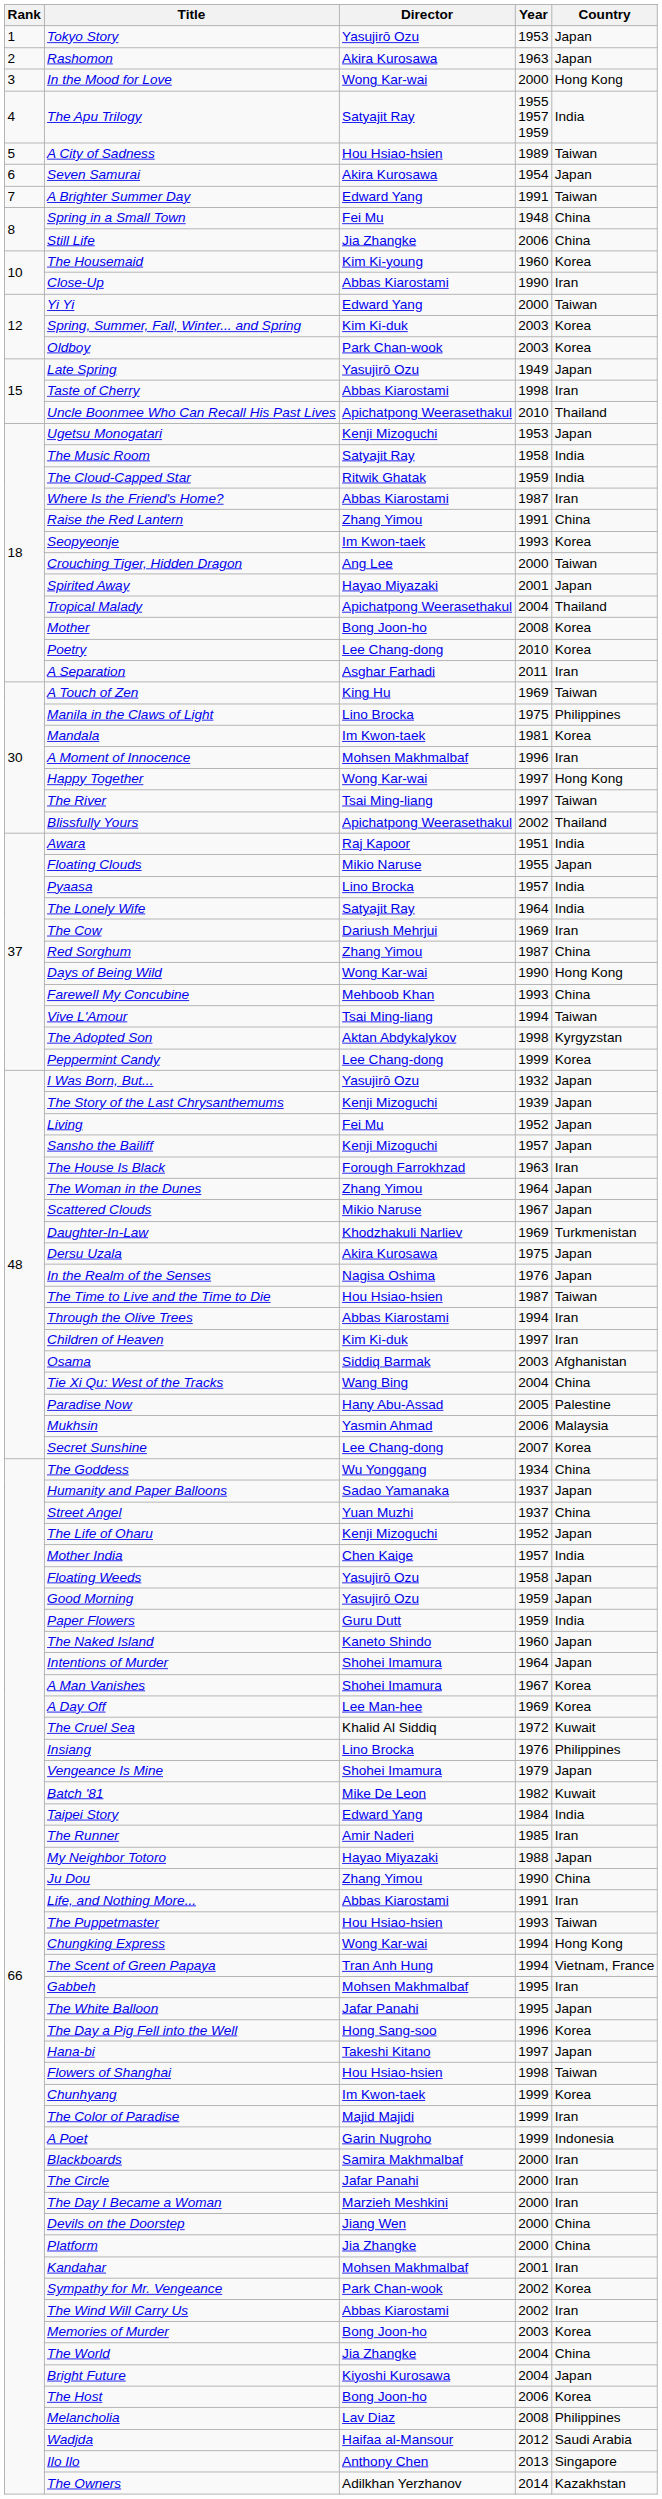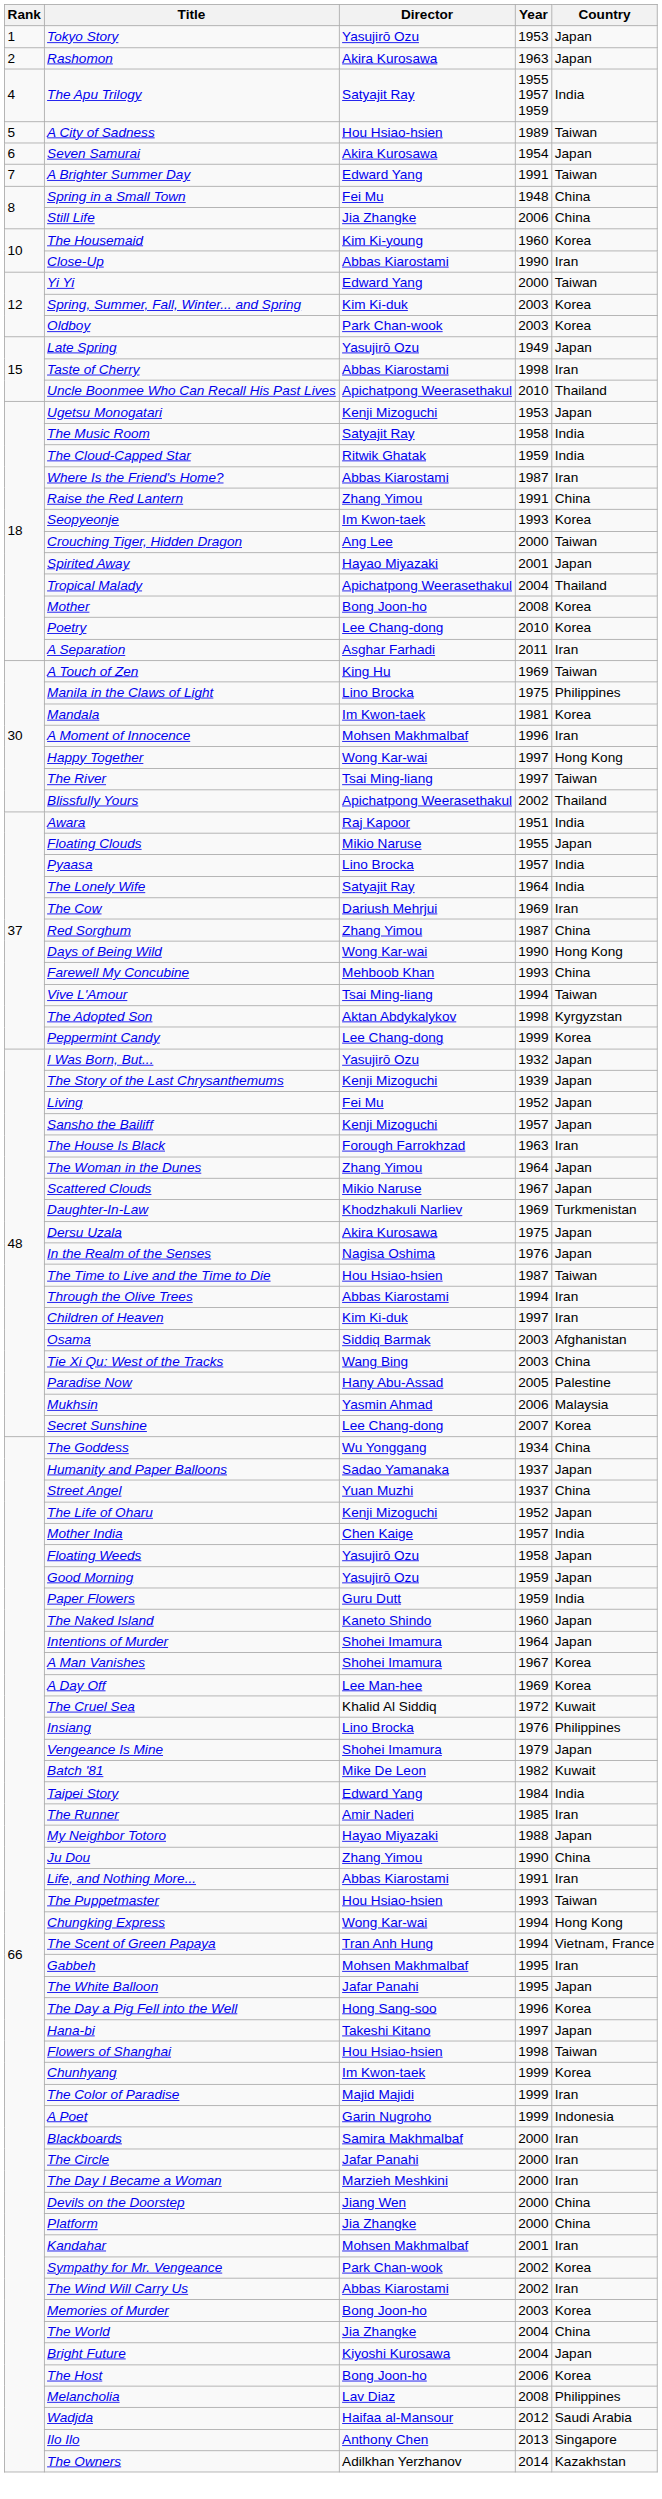 <table class="wikitable sortable">
 <tr>
 <th>Rank</th>
 <th>Title</th>
 <th>Director</th>
 <th>Year</th>
 <th>Country</th>
 </tr>
 <tr>
 <td>1</td>
 <td><em><a href='#'>Tokyo Story</a></em></td>
 <td><a href='#'>Yasujirō Ozu</a></td>
 <td>1953</td>
 <td>Japan</td>
 </tr>
 <tr>
 <td>2</td>
 <td><em><a href='#'>Rashomon</a></em></td>
 <td><a href='#'>Akira Kurosawa</a></td>
 <td>1963</td>
 <td>Japan</td>
-</tr>
-<tr>
-<td>3</td>
-<td><em><a href='#'>In the Mood for Love</a></em></td>
-<td><a href='#'>Wong Kar-wai</a></td>
-<td>2000</td>
-<td>Hong Kong</td>
 </tr>
 <tr>
 <td>4</td>
 <td><em><a href='#'>The Apu Trilogy</a></em></td>
 <td><a href='#'>Satyajit Ray</a></td>
 <td>1955 <br> 1957 <br> 1959</td>
 <td>India</td>
 </tr>
 <tr>
 <td>5</td>
 <td><em><a href='#'>A City of Sadness</a></em></td>
 <td><a href='#'>Hou Hsiao-hsien</a></td>
 <td>1989</td>
 <td>Taiwan</td>
 </tr>
 <tr>
 <td>6</td>
 <td><em><a href='#'>Seven Samurai</a></em></td>
 <td><a href='#'>Akira Kurosawa</a></td>
 <td>1954</td>
 <td>Japan</td>
 </tr>
 <tr>
 <td>7</td>
 <td><em><a href='#'>A Brighter Summer Day</a></em></td>
 <td><a href='#'>Edward Yang</a></td>
 <td>1991</td>
 <td>Taiwan</td>
 </tr>
 <tr>
 <td rowspan=2>8</td>
 <td><em><a href='#'>Spring in a Small Town</a></em></td>
 <td><a href='#'>Fei Mu</a></td>
 <td>1948</td>
 <td>China</td>
 </tr>
 <tr>
 <td><em><a href='#'>Still Life</a></em></td>
 <td><a href='#'>Jia Zhangke</a></td>
 <td>2006</td>
 <td>China</td>
 </tr>
 <tr>
 <td rowspan=2>10</td>
 <td><em><a href='#'>The Housemaid</a></em></td>
 <td><a href='#'>Kim Ki-young</a></td>
 <td>1960</td>
 <td>Korea</td>
 </tr>
 <tr>
 <td><em><a href='#'>Close-Up</a></em></td>
 <td><a href='#'>Abbas Kiarostami</a></td>
 <td>1990</td>
 <td>Iran</td>
 </tr>
 <tr>
 <td rowspan=3>12</td>
 <td><em><a href='#'>Yi Yi</a></em></td>
 <td><a href='#'>Edward Yang</a></td>
 <td>2000</td>
 <td>Taiwan</td>
 </tr>
 <tr>
 <td><em><a href='#'>Spring, Summer, Fall, Winter... and Spring</a></em></td>
 <td><a href='#'>Kim Ki-duk</a></td>
 <td>2003</td>
 <td>Korea</td>
 </tr>
 <tr>
 <td><em><a href='#'>Oldboy</a></em></td>
 <td><a href='#'>Park Chan-wook</a></td>
 <td>2003</td>
 <td>Korea</td>
 </tr>
 <tr>
 <td rowspan=3>15</td>
 <td><em><a href='#'>Late Spring</a></em></td>
 <td><a href='#'>Yasujirō Ozu</a></td>
 <td>1949</td>
 <td>Japan</td>
 </tr>
 <tr>
 <td><em><a href='#'>Taste of Cherry</a></em></td>
 <td><a href='#'>Abbas Kiarostami</a></td>
 <td>1998</td>
 <td>Iran</td>
 </tr>
 <tr>
 <td><em><a href='#'>Uncle Boonmee Who Can Recall His Past Lives</a></em></td>
 <td><a href='#'>Apichatpong Weerasethakul</a></td>
 <td>2010</td>
 <td>Thailand</td>
 </tr>
 <tr>
 <td rowspan=12>18</td>
 <td><em><a href='#'>Ugetsu Monogatari</a></em></td>
 <td><a href='#'>Kenji Mizoguchi</a></td>
 <td>1953</td>
 <td>Japan</td>
 </tr>
 <tr>
 <td><em><a href='#'>The Music Room</a></em></td>
 <td><a href='#'>Satyajit Ray</a></td>
 <td>1958</td>
 <td>India</td>
 </tr>
 <tr>
 <td><em><a href='#'>The Cloud-Capped Star</a></em></td>
 <td><a href='#'>Ritwik Ghatak</a></td>
 <td>1959</td>
 <td>India</td>
 </tr>
 <tr>
 <td><em><a href='#'>Where Is the Friend's Home?</a></em></td>
 <td><a href='#'>Abbas Kiarostami</a></td>
 <td>1987</td>
 <td>Iran</td>
 </tr>
 <tr>
 <td><em><a href='#'>Raise the Red Lantern</a></em></td>
 <td><a href='#'>Zhang Yimou</a></td>
 <td>1991</td>
 <td>China</td>
 </tr>
 <tr>
 <td><em><a href='#'>Seopyeonje</a></em></td>
 <td><a href='#'>Im Kwon-taek</a></td>
 <td>1993</td>
 <td>Korea</td>
 </tr>
 <tr>
 <td><em><a href='#'>Crouching Tiger, Hidden Dragon</a></em></td>
 <td><a href='#'>Ang Lee</a></td>
 <td>2000</td>
 <td>Taiwan</td>
 </tr>
 <tr>
 <td><em><a href='#'>Spirited Away</a></em></td>
 <td><a href='#'>Hayao Miyazaki</a></td>
 <td>2001</td>
 <td>Japan</td>
 </tr>
 <tr>
 <td><em><a href='#'>Tropical Malady</a></em></td>
 <td><a href='#'>Apichatpong Weerasethakul</a></td>
 <td>2004</td>
 <td>Thailand</td>
 </tr>
 <tr>
 <td><em><a href='#'>Mother</a></em></td>
 <td><a href='#'>Bong Joon-ho</a></td>
 <td>2008</td>
 <td>Korea</td>
 </tr>
 <tr>
 <td><em><a href='#'>Poetry</a></em></td>
 <td><a href='#'>Lee Chang-dong</a></td>
 <td>2010</td>
 <td>Korea</td>
 </tr>
 <tr>
 <td><em><a href='#'>A Separation</a></em></td>
 <td><a href='#'>Asghar Farhadi</a></td>
 <td>2011</td>
 <td>Iran</td>
 </tr>
 <tr>
 <td rowspan=7>30</td>
 <td><em><a href='#'>A Touch of Zen</a></em></td>
 <td><a href='#'>King Hu</a></td>
 <td>1969</td>
 <td>Taiwan</td>
 </tr>
 <tr>
 <td><em><a href='#'>Manila in the Claws of Light</a></em></td>
 <td><a href='#'>Lino Brocka</a></td>
 <td>1975</td>
 <td>Philippines</td>
 </tr>
 <tr>
 <td><em><a href='#'>Mandala</a></em></td>
 <td><a href='#'>Im Kwon-taek</a></td>
 <td>1981</td>
 <td>Korea</td>
 </tr>
 <tr>
 <td><em><a href='#'>A Moment of Innocence</a></em></td>
 <td><a href='#'>Mohsen Makhmalbaf</a></td>
 <td>1996</td>
 <td>Iran</td>
 </tr>
 <tr>
 <td><em><a href='#'>Happy Together</a></em></td>
 <td><a href='#'>Wong Kar-wai</a></td>
 <td>1997</td>
 <td>Hong Kong</td>
 </tr>
 <tr>
 <td><em><a href='#'>The River</a></em></td>
 <td><a href='#'>Tsai Ming-liang</a></td>
 <td>1997</td>
 <td>Taiwan</td>
 </tr>
 <tr>
 <td><em><a href='#'>Blissfully Yours</a></em></td>
 <td><a href='#'>Apichatpong Weerasethakul</a></td>
 <td>2002</td>
 <td>Thailand</td>
 </tr>
 <tr>
 <td rowspan=11>37</td>
 <td><em><a href='#'>Awara</a></em></td>
 <td><a href='#'>Raj Kapoor</a></td>
 <td>1951</td>
 <td>India</td>
 </tr>
 <tr>
 <td><em><a href='#'>Floating Clouds</a></em></td>
 <td><a href='#'>Mikio Naruse</a></td>
 <td>1955</td>
 <td>Japan</td>
 </tr>
 <tr>
 <td><em><a href='#'>Pyaasa</a></em></td>
 <td><a href='#'>Lino Brocka</a></td>
 <td>1957</td>
 <td>India</td>
 </tr>
 <tr>
 <td><em><a href='#'>The Lonely Wife</a></em></td>
 <td><a href='#'>Satyajit Ray</a></td>
 <td>1964</td>
 <td>India</td>
 </tr>
 <tr>
 <td><em><a href='#'>The Cow</a></em></td>
 <td><a href='#'>Dariush Mehrjui</a></td>
 <td>1969</td>
 <td>Iran</td>
 </tr>
 <tr>
 <td><em><a href='#'>Red Sorghum</a></em></td>
 <td><a href='#'>Zhang Yimou</a></td>
 <td>1987</td>
 <td>China</td>
 </tr>
 <tr>
 <td><em><a href='#'>Days of Being Wild</a></em></td>
 <td><a href='#'>Wong Kar-wai</a></td>
 <td>1990</td>
 <td>Hong Kong</td>
 </tr>
 <tr>
 <td><em><a href='#'>Farewell My Concubine</a></em></td>
 <td><a href='#'>Mehboob Khan</a></td>
 <td>1993</td>
 <td>China</td>
 </tr>
 <tr>
 <td><em><a href='#'>Vive L'Amour</a></em></td>
 <td><a href='#'>Tsai Ming-liang</a></td>
 <td>1994</td>
 <td>Taiwan</td>
 </tr>
 <tr>
 <td><em><a href='#'>The Adopted Son</a></em></td>
 <td><a href='#'>Aktan Abdykalykov</a></td>
 <td>1998</td>
 <td>Kyrgyzstan</td>
 </tr>
 <tr>
 <td><em><a href='#'>Peppermint Candy</a></em></td>
 <td><a href='#'>Lee Chang-dong</a></td>
 <td>1999</td>
 <td>Korea</td>
 </tr>
 <tr>
 <td rowspan=18>48</td>
 <td><em><a href='#'>I Was Born, But...</a></em></td>
 <td><a href='#'>Yasujirō Ozu</a></td>
 <td>1932</td>
 <td>Japan</td>
 </tr>
 <tr>
 <td><em><a href='#'>The Story of the Last Chrysanthemums</a></em></td>
 <td><a href='#'>Kenji Mizoguchi</a></td>
 <td>1939</td>
 <td>Japan</td>
 </tr>
 <tr>
 <td><em><a href='#'>Living</a></em></td>
 <td><a href='#'>Fei Mu</a></td>
 <td>1952</td>
 <td>Japan</td>
 </tr>
 <tr>
 <td><em><a href='#'>Sansho the Bailiff</a></em></td>
 <td><a href='#'>Kenji Mizoguchi</a></td>
 <td>1957</td>
 <td>Japan</td>
 </tr>
 <tr>
 <td><em><a href='#'>The House Is Black</a></em></td>
 <td><a href='#'>Forough Farrokhzad</a></td>
 <td>1963</td>
 <td>Iran</td>
 </tr>
 <tr>
 <td><em><a href='#'>The Woman in the Dunes</a></em></td>
 <td><a href='#'>Zhang Yimou</a></td>
 <td>1964</td>
 <td>Japan</td>
 </tr>
 <tr>
 <td><em><a href='#'>Scattered Clouds</a></em></td>
 <td><a href='#'>Mikio Naruse</a></td>
 <td>1967</td>
 <td>Japan</td>
 </tr>
 <tr>
 <td><em><a href='#'>Daughter-In-Law</a></em></td>
 <td><a href='#'>Khodzhakuli Narliev</a></td>
 <td>1969</td>
 <td>Turkmenistan</td>
 </tr>
 <tr>
 <td><em><a href='#'>Dersu Uzala</a></em></td>
 <td><a href='#'>Akira Kurosawa</a></td>
 <td>1975</td>
 <td>Japan</td>
 </tr>
 <tr>
 <td><em><a href='#'>In the Realm of the Senses</a></em></td>
 <td><a href='#'>Nagisa Oshima</a></td>
 <td>1976</td>
 <td>Japan</td>
 </tr>
 <tr>
 <td><em><a href='#'>The Time to Live and the Time to Die</a></em></td>
 <td><a href='#'>Hou Hsiao-hsien</a></td>
 <td>1987</td>
 <td>Taiwan</td>
 </tr>
 <tr>
 <td><em><a href='#'>Through the Olive Trees</a></em></td>
 <td><a href='#'>Abbas Kiarostami</a></td>
 <td>1994</td>
 <td>Iran</td>
 </tr>
 <tr>
 <td><em><a href='#'>Children of Heaven</a></em></td>
 <td><a href='#'>Kim Ki-duk</a></td>
 <td>1997</td>
 <td>Iran</td>
 </tr>
 <tr>
 <td><em><a href='#'>Osama</a></em></td>
 <td><a href='#'>Siddiq Barmak</a></td>
 <td>2003</td>
 <td>Afghanistan</td>
 </tr>
 <tr>
 <td><em><a href='#'>Tie Xi Qu: West of the Tracks</a></em></td>
 <td><a href='#'>Wang Bing</a></td>
-<td>2004</td>
+<td>2003</td>
 <td>China</td>
 </tr>
 <tr>
 <td><em><a href='#'>Paradise Now</a></em></td>
 <td><a href='#'>Hany Abu-Assad</a></td>
 <td>2005</td>
 <td>Palestine</td>
 </tr>
 <tr>
 <td><em><a href='#'>Mukhsin</a></em></td>
 <td><a href='#'>Yasmin Ahmad</a></td>
 <td>2006</td>
 <td>Malaysia</td>
 </tr>
 <tr>
 <td><em><a href='#'>Secret Sunshine</a></em></td>
 <td><a href='#'>Lee Chang-dong</a></td>
 <td>2007</td>
 <td>Korea</td>
 </tr>
 <tr>
 <td rowspan=48>66</td>
 <td><em><a href='#'>The Goddess</a></em></td>
 <td><a href='#'>Wu Yonggang</a></td>
 <td>1934</td>
 <td>China</td>
 </tr>
 <tr>
 <td><em><a href='#'>Humanity and Paper Balloons</a></em></td>
 <td><a href='#'>Sadao Yamanaka</a></td>
 <td>1937</td>
 <td>Japan</td>
 </tr>
 <tr>
 <td><em><a href='#'>Street Angel</a></em></td>
 <td><a href='#'>Yuan Muzhi</a></td>
 <td>1937</td>
 <td>China</td>
 </tr>
 <tr>
 <td><em><a href='#'>The Life of Oharu</a></em></td>
 <td><a href='#'>Kenji Mizoguchi</a></td>
 <td>1952</td>
 <td>Japan</td>
 </tr>
 <tr>
 <td><em><a href='#'>Mother India</a></em></td>
 <td><a href='#'>Chen Kaige</a></td>
 <td>1957</td>
 <td>India</td>
 </tr>
 <tr>
 <td><em><a href='#'>Floating Weeds</a></em></td>
 <td><a href='#'>Yasujirō Ozu</a></td>
 <td>1958</td>
 <td>Japan</td>
 </tr>
 <tr>
 <td><em><a href='#'>Good Morning</a></em></td>
 <td><a href='#'>Yasujirō Ozu</a></td>
 <td>1959</td>
 <td>Japan</td>
 </tr>
 <tr>
 <td><em><a href='#'>Paper Flowers</a></em></td>
 <td><a href='#'>Guru Dutt</a></td>
 <td>1959</td>
 <td>India</td>
 </tr>
 <tr>
 <td><em><a href='#'>The Naked Island</a></em></td>
 <td><a href='#'>Kaneto Shindo</a></td>
 <td>1960</td>
 <td>Japan</td>
 </tr>
 <tr>
 <td><em><a href='#'>Intentions of Murder</a></em></td>
 <td><a href='#'>Shohei Imamura</a></td>
 <td>1964</td>
 <td>Japan</td>
 </tr>
 <tr>
 <td><em><a href='#'>A Man Vanishes</a></em></td>
 <td><a href='#'>Shohei Imamura</a></td>
 <td>1967</td>
 <td>Korea</td>
 </tr>
 <tr>
 <td><em><a href='#'>A Day Off</a></em></td>
 <td><a href='#'>Lee Man-hee</a></td>
 <td>1969</td>
 <td>Korea</td>
 </tr>
 <tr>
 <td><em><a href='#'>The Cruel Sea</a></em></td>
 <td>Khalid Al Siddiq</td>
 <td>1972</td>
 <td>Kuwait</td>
 </tr>
 <tr>
 <td><em><a href='#'>Insiang</a></em></td>
 <td><a href='#'>Lino Brocka</a></td>
 <td>1976</td>
 <td>Philippines</td>
 </tr>
 <tr>
 <td><em><a href='#'>Vengeance Is Mine</a></em></td>
 <td><a href='#'>Shohei Imamura</a></td>
 <td>1979</td>
 <td>Japan</td>
 </tr>
 <tr>
 <td><em><a href='#'>Batch '81</a></em></td>
 <td><a href='#'>Mike De Leon</a></td>
 <td>1982</td>
 <td>Kuwait</td>
 </tr>
 <tr>
 <td><em><a href='#'>Taipei Story</a></em></td>
 <td><a href='#'>Edward Yang</a></td>
 <td>1984</td>
 <td>India</td>
 </tr>
 <tr>
 <td><em><a href='#'>The Runner</a></em></td>
 <td><a href='#'>Amir Naderi</a></td>
 <td>1985</td>
 <td>Iran</td>
 </tr>
 <tr>
 <td><em><a href='#'>My Neighbor Totoro</a></em></td>
 <td><a href='#'>Hayao Miyazaki</a></td>
 <td>1988</td>
 <td>Japan</td>
 </tr>
 <tr>
 <td><em><a href='#'>Ju Dou</a></em></td>
 <td><a href='#'>Zhang Yimou</a></td>
 <td>1990</td>
 <td>China</td>
 </tr>
 <tr>
 <td><em><a href='#'>Life, and Nothing More...</a></em></td>
 <td><a href='#'>Abbas Kiarostami</a></td>
 <td>1991</td>
 <td>Iran</td>
 </tr>
 <tr>
 <td><em><a href='#'>The Puppetmaster</a></em></td>
 <td><a href='#'>Hou Hsiao-hsien</a></td>
 <td>1993</td>
 <td>Taiwan</td>
 </tr>
 <tr>
 <td><em><a href='#'>Chungking Express</a></em></td>
 <td><a href='#'>Wong Kar-wai</a></td>
 <td>1994</td>
 <td>Hong Kong</td>
 </tr>
 <tr>
 <td><em><a href='#'>The Scent of Green Papaya</a></em></td>
 <td><a href='#'>Tran Anh Hung</a></td>
 <td>1994</td>
 <td>Vietnam, France</td>
 </tr>
 <tr>
 <td><em><a href='#'>Gabbeh</a></em></td>
 <td><a href='#'>Mohsen Makhmalbaf</a></td>
 <td>1995</td>
 <td>Iran</td>
 </tr>
 <tr>
 <td><em><a href='#'>The White Balloon</a></em></td>
 <td><a href='#'>Jafar Panahi</a></td>
 <td>1995</td>
 <td>Japan</td>
 </tr>
 <tr>
 <td><em><a href='#'>The Day a Pig Fell into the Well</a></em></td>
 <td><a href='#'>Hong Sang-soo</a></td>
 <td>1996</td>
 <td>Korea</td>
 </tr>
 <tr>
 <td><em><a href='#'>Hana-bi</a></em></td>
 <td><a href='#'>Takeshi Kitano</a></td>
 <td>1997</td>
 <td>Japan</td>
 </tr>
 <tr>
 <td><em><a href='#'>Flowers of Shanghai</a></em></td>
 <td><a href='#'>Hou Hsiao-hsien</a></td>
 <td>1998</td>
 <td>Taiwan</td>
 </tr>
 <tr>
 <td><em><a href='#'>Chunhyang</a></em></td>
 <td><a href='#'>Im Kwon-taek</a></td>
 <td>1999</td>
 <td>Korea</td>
 </tr>
 <tr>
 <td><em><a href='#'>The Color of Paradise</a></em></td>
 <td><a href='#'>Majid Majidi</a></td>
 <td>1999</td>
 <td>Iran</td>
 </tr>
 <tr>
 <td><em><a href='#'>A Poet</a></em></td>
 <td><a href='#'>Garin Nugroho</a></td>
 <td>1999</td>
 <td>Indonesia</td>
 </tr>
 <tr>
 <td><em><a href='#'>Blackboards</a></em></td>
 <td><a href='#'>Samira Makhmalbaf</a></td>
 <td>2000</td>
 <td>Iran</td>
 </tr>
 <tr>
 <td><em><a href='#'>The Circle</a></em></td>
 <td><a href='#'>Jafar Panahi</a></td>
 <td>2000</td>
 <td>Iran</td>
 </tr>
 <tr>
 <td><em><a href='#'>The Day I Became a Woman</a></em></td>
 <td><a href='#'>Marzieh Meshkini</a></td>
 <td>2000</td>
 <td>Iran</td>
 </tr>
 <tr>
 <td><em><a href='#'>Devils on the Doorstep</a></em></td>
 <td><a href='#'>Jiang Wen</a></td>
 <td>2000</td>
 <td>China</td>
 </tr>
 <tr>
 <td><em><a href='#'>Platform</a></em></td>
 <td><a href='#'>Jia Zhangke</a></td>
 <td>2000</td>
 <td>China</td>
 </tr>
 <tr>
 <td><em><a href='#'>Kandahar</a></em></td>
 <td><a href='#'>Mohsen Makhmalbaf</a></td>
 <td>2001</td>
 <td>Iran</td>
 </tr>
 <tr>
 <td><em><a href='#'>Sympathy for Mr. Vengeance</a></em></td>
 <td><a href='#'>Park Chan-wook</a></td>
 <td>2002</td>
 <td>Korea</td>
 </tr>
 <tr>
 <td><em><a href='#'>The Wind Will Carry Us</a></em></td>
 <td><a href='#'>Abbas Kiarostami</a></td>
 <td>2002</td>
 <td>Iran</td>
 </tr>
 <tr>
 <td><em><a href='#'>Memories of Murder</a></em></td>
 <td><a href='#'>Bong Joon-ho</a></td>
 <td>2003</td>
 <td>Korea</td>
 </tr>
 <tr>
 <td><em><a href='#'>The World</a></em></td>
 <td><a href='#'>Jia Zhangke</a></td>
 <td>2004</td>
 <td>China</td>
 </tr>
 <tr>
 <td><em><a href='#'>Bright Future</a></em></td>
 <td><a href='#'>Kiyoshi Kurosawa</a></td>
 <td>2004</td>
 <td>Japan</td>
 </tr>
 <tr>
 <td><em><a href='#'>The Host</a></em></td>
 <td><a href='#'>Bong Joon-ho</a></td>
 <td>2006</td>
 <td>Korea</td>
 </tr>
 <tr>
 <td><em><a href='#'>Melancholia</a></em></td>
 <td><a href='#'>Lav Diaz</a></td>
 <td>2008</td>
 <td>Philippines</td>
 </tr>
 <tr>
 <td><em><a href='#'>Wadjda</a></em></td>
 <td><a href='#'>Haifaa al-Mansour</a></td>
 <td>2012</td>
 <td>Saudi Arabia</td>
 </tr>
 <tr>
 <td><em><a href='#'>Ilo Ilo</a></em></td>
 <td><a href='#'>Anthony Chen</a></td>
 <td>2013</td>
 <td>Singapore</td>
 </tr>
 <tr>
 <td><em><a href='#'>The Owners</a></em></td>
 <td>Adilkhan Yerzhanov</td>
 <td>2014</td>
 <td>Kazakhstan</td>
 </tr>
 </table>
